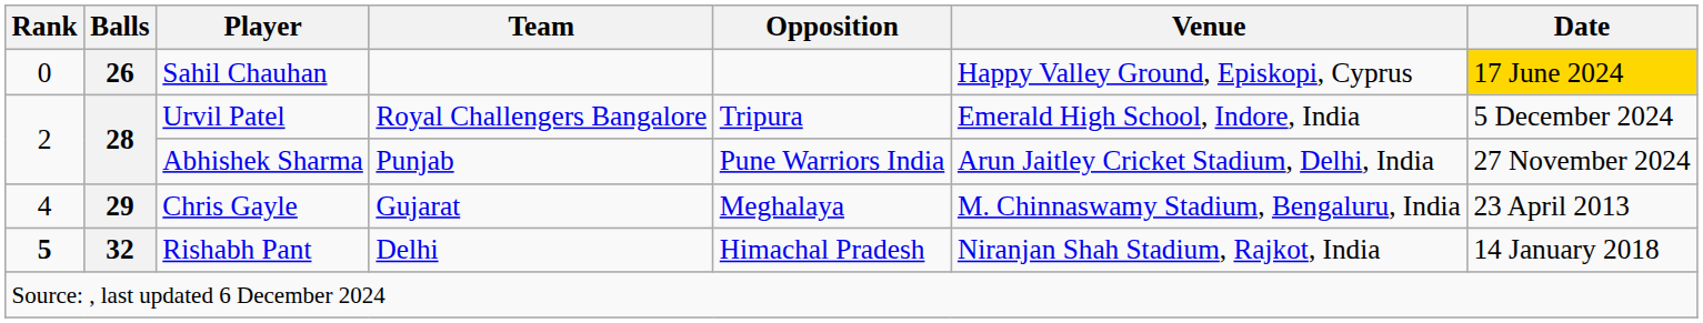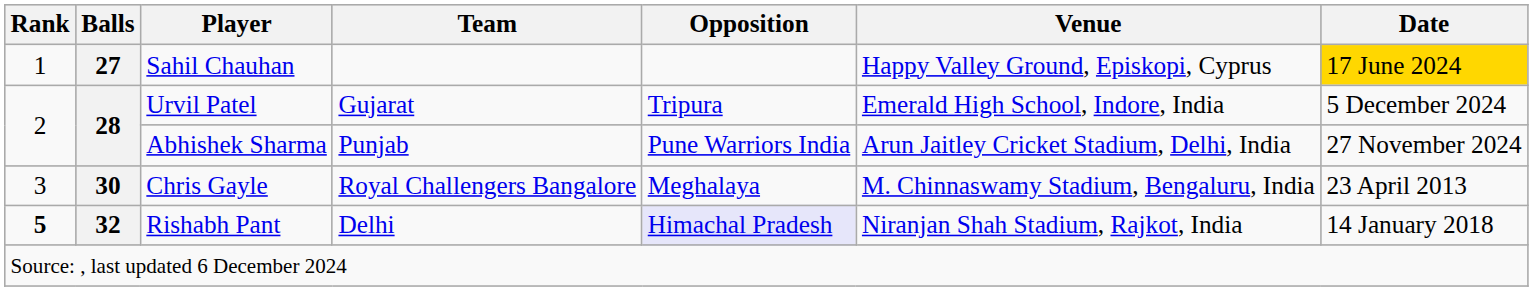 <table class="wikitable sortable">
 <tr>
 <th scope="col">Rank</th>
 <th scope="col">Balls</th>
 <th scope="col">Player</th>
 <th scope="col">Team</th>
 <th scope="col">Opposition</th>
 <th scope="col">Venue</th>
 <th scope="col">Date</th>
 </tr>
 <tr>
-<td align=center>0</td>
-<th>26</th>
+<td align=center>1</td>
+<th>27</th>
 <td> <a href='#'>Sahil Chauhan</a></td>
 <td></td>
 <td></td>
 <td><a href='#'>Happy Valley Ground</a>, <a href='#'>Episkopi</a>, Cyprus</td>
 <td style="background: gold;">17 June 2024</td>
 </tr>
 <tr>
 <td align=center rowspan=2>2</td>
 <th rowspan=2>28</th>
 <td> <a href='#'>Urvil Patel</a></td>
-<td><a href='#'>Royal Challengers Bangalore</a></td>
+<td><a href='#'>Gujarat</a></td>
 <td><a href='#'>Tripura</a></td>
 <td><a href='#'>Emerald High School</a>, <a href='#'>Indore</a>, India</td>
 <td>5 December 2024</td>
 </tr>
 <tr>
 <td> <a href='#'>Abhishek Sharma</a></td>
 <td><a href='#'>Punjab</a></td>
 <td><a href='#'>Pune Warriors India</a></td>
 <td><a href='#'>Arun Jaitley Cricket Stadium</a>, <a href='#'>Delhi</a>, India</td>
 <td>27 November 2024</td>
 </tr>
 <tr>
-<td align=center>4</td>
-<th>29</th>
+<td align=center>3</td>
+<th>30</th>
 <td> <a href='#'>Chris Gayle</a></td>
-<td><a href='#'>Gujarat</a></td>
+<td><a href='#'>Royal Challengers Bangalore</a></td>
 <td><a href='#'>Meghalaya</a></td>
 <td><a href='#'>M. Chinnaswamy Stadium</a>, <a href='#'>Bengaluru</a>, India</td>
 <td>23 April 2013</td>
 </tr>
 <tr>
 <td align=center><strong>5</strong></td>
 <th>32</th>
 <td> <a href='#'>Rishabh Pant</a></td>
 <td><a href='#'>Delhi</a></td>
-<td><a href='#'>Himachal Pradesh</a></td>
+<td style="background: lavender;"><a href='#'>Himachal Pradesh</a></td>
 <td><a href='#'>Niranjan Shah Stadium</a>, <a href='#'>Rajkot</a>, India</td>
 <td>14 January 2018</td>
 </tr>
 <tr>
 <td colspan="7"><small>Source: , last updated 6 December 2024</small></td>
 </tr>
 </table>
